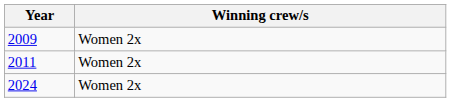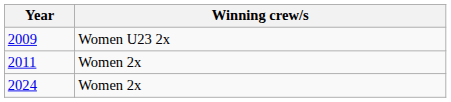 <table class="wikitable">
 <tr>
 <th width=70>Year</th>
 <th width=400>Winning crew/s</th>
 </tr>
 <tr>
 <td><a href='#'>2009</a></td>
-<td>Women 2x</td>
+<td>Women U23 2x </td>
 </tr>
 <tr>
 <td><a href='#'>2011</a></td>
 <td>Women 2x</td>
 </tr>
 <tr>
 <td><a href='#'>2024</a></td>
 <td>Women 2x</td>
 </tr>
 </table>
